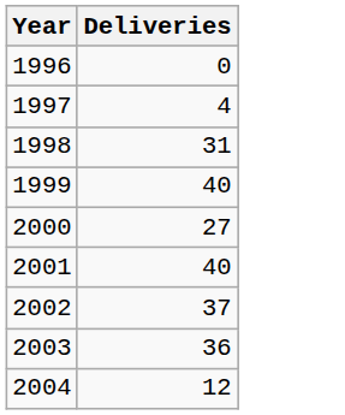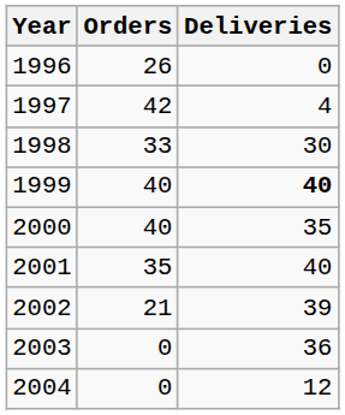 <table class="wikitable floatright" style="text-align:right; margin:20px 20px 0px 20px;">
 <tr>
 <th>Year</th>
+<th>Orders</th>
 <th>Deliveries</th>
 </tr>
 <tr>
 <td>1996</td>
+<td>26</td>
 <td>0</td>
 </tr>
 <tr>
 <td>1997</td>
+<td>42</td>
 <td>4</td>
 </tr>
 <tr>
 <td>1998</td>
-<td>31</td>
+<td>33</td>
+<td>30</td>
 </tr>
 <tr>
 <td>1999</td>
 <td>40</td>
+<td><strong>40</strong></td>
 </tr>
 <tr>
 <td>2000</td>
-<td>27</td>
+<td>40</td>
+<td>35</td>
 </tr>
 <tr>
 <td>2001</td>
+<td>35</td>
 <td>40</td>
 </tr>
 <tr>
 <td>2002</td>
-<td>37</td>
+<td>21</td>
+<td>39</td>
 </tr>
 <tr>
 <td>2003</td>
+<td>0</td>
 <td>36</td>
 </tr>
 <tr>
 <td>2004</td>
+<td>0</td>
 <td>12</td>
 </tr>
 </table>
